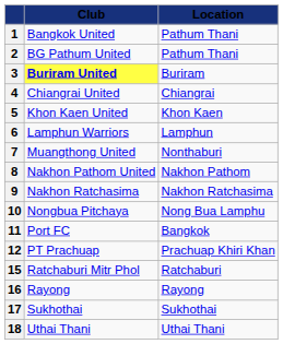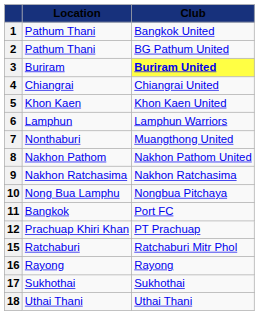 <table class="wikitable sortable" style="text-align:left">
 <tr>
 <th style="background:#17317c;"></th>
+<th style="background:#17317c;"><span>Location</span></th>
 <th style="background:#17317c;"><span>Club</span></th>
-<th style="background:#17317c;"><span>Location</span></th>
 </tr>
 <tr>
 <th>1</th>
+<td><a href='#'>Pathum Thani</a></td>
 <td><a href='#'>Bangkok United</a></td>
-<td><a href='#'>Pathum Thani</a></td>
 </tr>
 <tr>
 <th>2</th>
+<td><a href='#'>Pathum Thani</a></td>
 <td><a href='#'>BG Pathum United</a></td>
-<td><a href='#'>Pathum Thani</a></td>
 </tr>
 <tr>
 <th>3</th>
+<td><a href='#'>Buriram</a></td>
 <td bgcolor=#ffff44><strong><a href='#'>Buriram United</a></strong></td>
-<td><a href='#'>Buriram</a></td>
 </tr>
 <tr>
 <th>4</th>
+<td><a href='#'>Chiangrai</a></td>
 <td><a href='#'>Chiangrai United</a></td>
-<td><a href='#'>Chiangrai</a></td>
 </tr>
 <tr>
 <th>5</th>
+<td><a href='#'>Khon Kaen</a></td>
 <td><a href='#'>Khon Kaen United</a></td>
-<td><a href='#'>Khon Kaen</a></td>
 </tr>
 <tr>
 <th>6</th>
+<td><a href='#'>Lamphun</a></td>
 <td><a href='#'>Lamphun Warriors</a></td>
-<td><a href='#'>Lamphun</a></td>
 </tr>
 <tr>
 <th>7</th>
+<td><a href='#'>Nonthaburi</a></td>
 <td><a href='#'>Muangthong United</a></td>
-<td><a href='#'>Nonthaburi</a></td>
 </tr>
 <tr>
 <th>8</th>
+<td><a href='#'>Nakhon Pathom</a></td>
 <td><a href='#'>Nakhon Pathom United</a></td>
-<td><a href='#'>Nakhon Pathom</a></td>
 </tr>
 <tr>
 <th>9</th>
 <td><a href='#'>Nakhon Ratchasima</a></td>
 <td><a href='#'>Nakhon Ratchasima</a></td>
 </tr>
 <tr>
 <th>10</th>
+<td><a href='#'>Nong Bua Lamphu</a></td>
 <td><a href='#'>Nongbua Pitchaya</a></td>
-<td><a href='#'>Nong Bua Lamphu</a></td>
 </tr>
 <tr>
 <th>11</th>
+<td><a href='#'>Bangkok</a></td>
 <td><a href='#'>Port FC</a></td>
-<td><a href='#'>Bangkok</a></td>
 </tr>
 <tr>
 <th>12</th>
+<td><a href='#'>Prachuap Khiri Khan</a></td>
 <td><a href='#'>PT Prachuap</a></td>
-<td><a href='#'>Prachuap Khiri Khan</a></td>
 </tr>
 <tr>
 <th>15</th>
+<td><a href='#'>Ratchaburi</a></td>
 <td><a href='#'>Ratchaburi Mitr Phol</a></td>
-<td><a href='#'>Ratchaburi</a></td>
 </tr>
 <tr>
 <th>16</th>
 <td><a href='#'>Rayong</a></td>
 <td><a href='#'>Rayong</a></td>
 </tr>
 <tr>
 <th>17</th>
 <td><a href='#'>Sukhothai</a></td>
 <td><a href='#'>Sukhothai</a></td>
 </tr>
 <tr>
 <th>18</th>
 <td><a href='#'>Uthai Thani</a></td>
 <td><a href='#'>Uthai Thani</a></td>
 </tr>
 </table>
